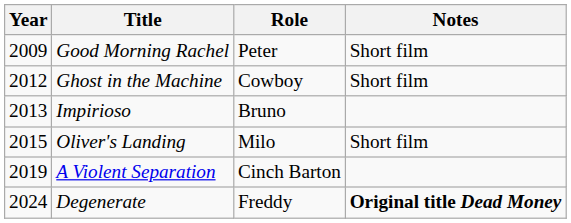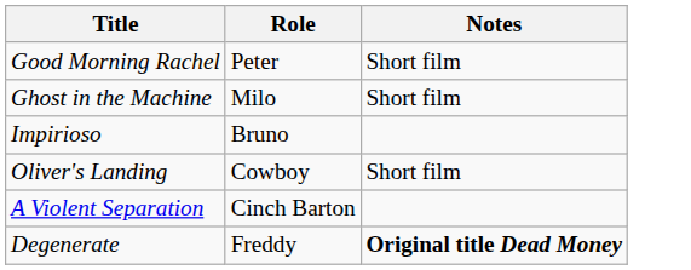 <table class="wikitable sortable plainrowheaders">
 <tr>
-<th scope="col">Year</th>
 <th scope="col">Title</th>
 <th scope="col">Role</th>
 <th scope="col" class="unsortable">Notes</th>
 </tr>
 <tr>
-<td>2009</td>
 <td><em>Good Morning Rachel</em></td>
 <td>Peter</td>
 <td>Short film</td>
 </tr>
 <tr>
-<td>2012</td>
 <td><em>Ghost in the Machine</em></td>
-<td>Cowboy</td>
+<td>Milo</td>
 <td>Short film</td>
 </tr>
 <tr>
-<td>2013</td>
 <td><em>Impirioso</em></td>
 <td>Bruno</td>
 <td></td>
 </tr>
 <tr>
-<td>2015</td>
 <td><em>Oliver's Landing</em></td>
-<td>Milo</td>
+<td>Cowboy</td>
 <td>Short film</td>
 </tr>
 <tr>
-<td>2019</td>
 <td><em><a href='#'>A Violent Separation</a></em></td>
 <td>Cinch Barton</td>
 <td></td>
 </tr>
 <tr>
-<td>2024</td>
 <td><em>Degenerate</em></td>
 <td>Freddy</td>
 <td><strong>Original title <em>Dead Money</em></strong></td>
 </tr>
 </table>
